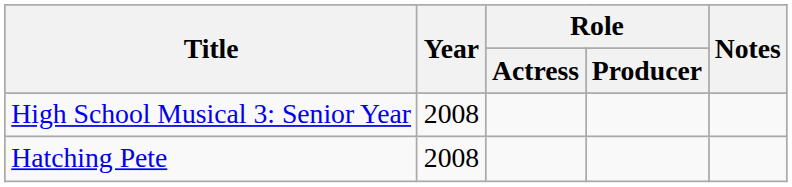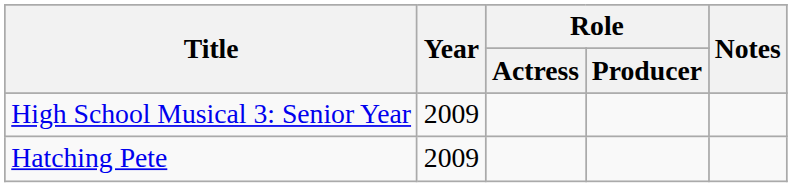 <table class="wikitable">
 <tr>
 <th rowspan="2">Title</th>
 <th rowspan="2">Year</th>
 <th colspan="2">Role</th>
 <th rowspan="2">Notes</th>
 </tr>
 <tr>
 <th>Actress</th>
 <th>Producer</th>
 </tr>
 <tr>
 <td><a href='#'>High School Musical 3: Senior Year</a></td>
-<td>2008</td>
+<td>2009</td>
 <td></td>
 <td></td>
 <td></td>
 </tr>
 <tr>
 <td><a href='#'>Hatching Pete</a></td>
-<td>2008</td>
+<td>2009</td>
 <td></td>
 <td></td>
 <td></td>
 </tr>
 </table>
